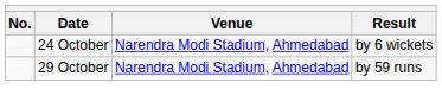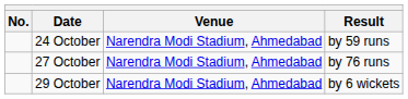 <table class="wikitable">
 <tr>
 <th colspan="4"></th>
 </tr>
 <tr>
 <th>No.</th>
 <th>Date</th>
 <th>Venue</th>
 <th>Result</th>
 </tr>
 <tr>
 <td></td>
 <td>24 October</td>
 <td><a href='#'>Narendra Modi Stadium</a>, <a href='#'>Ahmedabad</a></td>
-<td> by 6 wickets</td>
+<td> by 59 runs</td>
+</tr>
+<tr>
+<td></td>
+<td>27 October</td>
+<td><a href='#'>Narendra Modi Stadium</a>, <a href='#'>Ahmedabad</a></td>
+<td> by 76 runs</td>
 </tr>
 <tr>
 <td></td>
 <td>29 October</td>
 <td><a href='#'>Narendra Modi Stadium</a>, <a href='#'>Ahmedabad</a></td>
-<td> by 59 runs</td>
+<td> by 6 wickets</td>
 </tr>
 </table>
